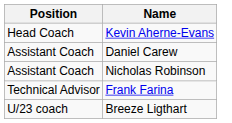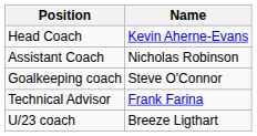 <table class="wikitable">
 <tr>
 <th>Position</th>
 <th>Name</th>
 </tr>
 <tr>
 <td>Head Coach</td>
 <td><a href='#'>Kevin Aherne-Evans</a></td>
 </tr>
 <tr>
 <td>Assistant Coach</td>
-<td>Daniel Carew</td>
+<td>Nicholas Robinson</td>
 </tr>
 <tr>
-<td>Assistant Coach</td>
-<td>Nicholas Robinson</td>
+<td>Goalkeeping coach</td>
+<td>Steve O'Connor</td>
 </tr>
 <tr>
 <td>Technical Advisor</td>
 <td><a href='#'>Frank Farina</a></td>
 </tr>
 <tr>
 <td>U/23 coach</td>
 <td>Breeze Ligthart</td>
 </tr>
 </table>
